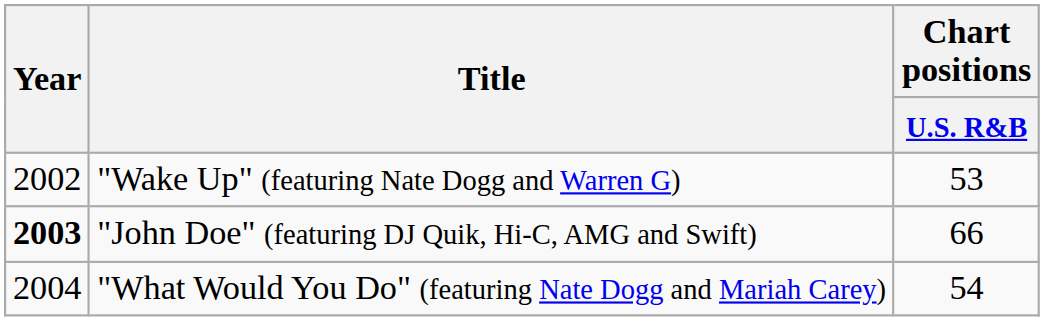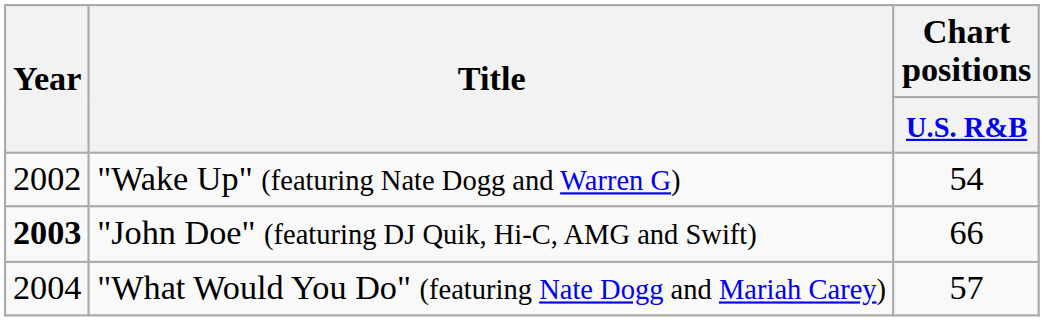 <table class=wikitable>
 <tr>
 <th style="text-align:center;" rowspan="2">Year</th>
 <th style="text-align:center;" rowspan="2">Title</th>
 <th style="text-align:center;">Chart positions</th>
 </tr>
 <tr>
 <th style="text-align:center; width:40px;"><small><a href='#'>U.S. R&B</a></small></th>
 </tr>
 <tr>
 <td align=left>2002</td>
 <td align=left>"Wake Up" <small>(featuring Nate Dogg and <a href='#'>Warren G</a>)</small></td>
-<td align=center>53</td>
+<td align=center>54</td>
 </tr>
 <tr>
 <td align=left><strong>2003</strong></td>
 <td align=left>"John Doe" <small>(featuring DJ Quik, Hi-C, AMG and Swift)</small></td>
 <td align=center>66</td>
 </tr>
 <tr>
 <td align=left>2004</td>
 <td align=left>"What Would You Do" <small>(featuring <a href='#'>Nate Dogg</a> and <a href='#'>Mariah Carey</a>)</small></td>
-<td align=center>54</td>
+<td align=center>57</td>
 </tr>
 </table>
